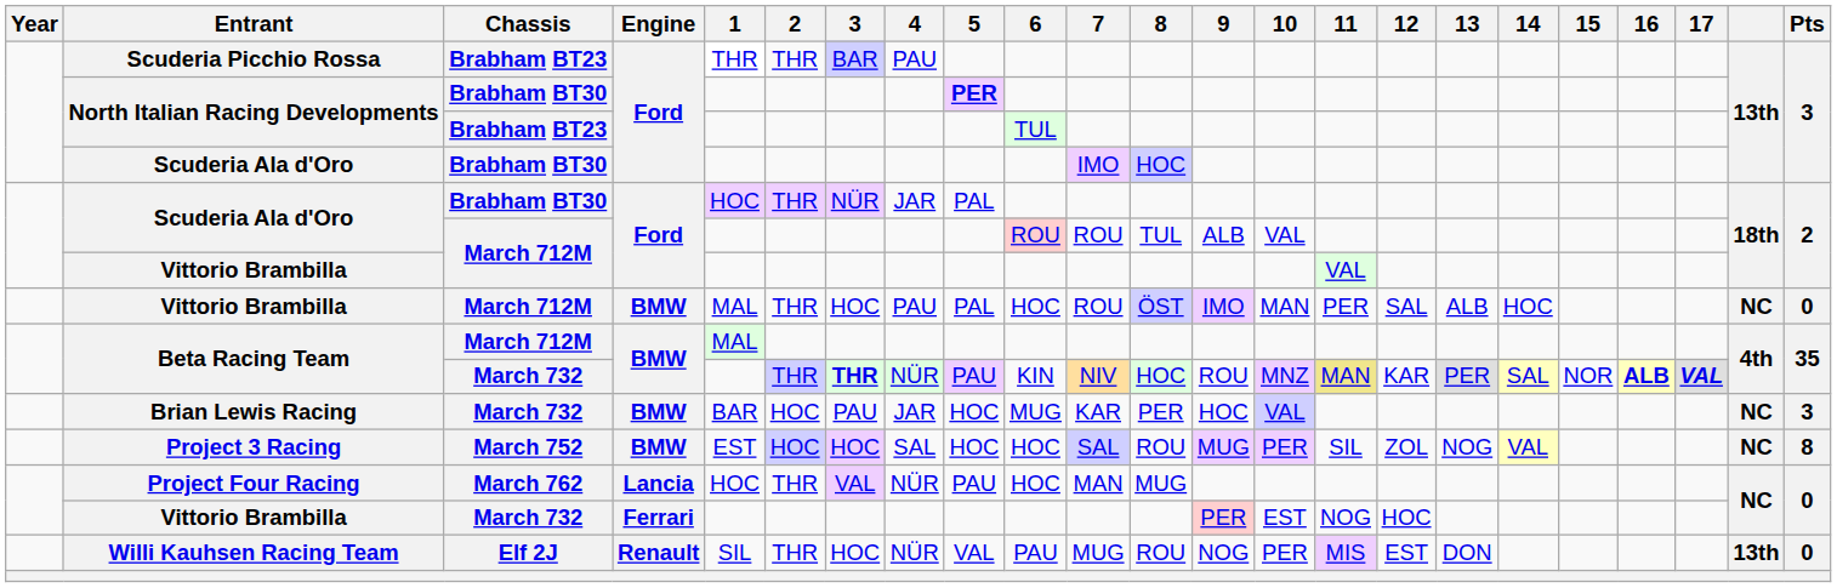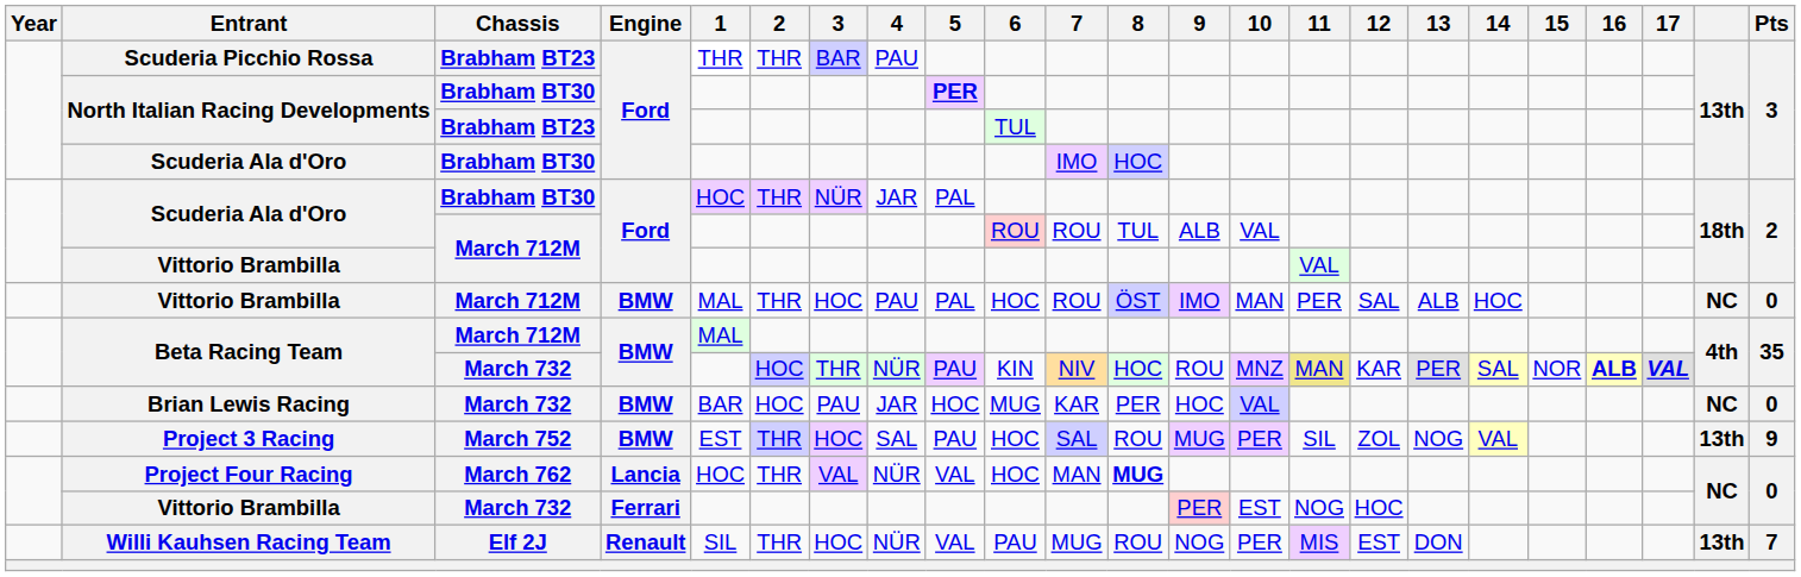 <table class="wikitable" style="text-align:center; font-size:90%">
 <tr>
 <th>Year</th>
 <th>Entrant</th>
 <th>Chassis</th>
 <th>Engine</th>
 <th>1</th>
 <th>2</th>
 <th>3</th>
 <th>4</th>
 <th>5</th>
 <th>6</th>
 <th>7</th>
 <th>8</th>
 <th>9</th>
 <th>10</th>
 <th>11</th>
 <th>12</th>
 <th>13</th>
 <th>14</th>
 <th>15</th>
 <th>16</th>
 <th>17</th>
 <th></th>
 <th>Pts</th>
 </tr>
 <tr>
 <td rowspan=4></td>
 <th>Scuderia Picchio Rossa</th>
 <th><a href='#'>Brabham</a> <a href='#'>BT23</a></th>
 <th rowspan=4><a href='#'>Ford</a></th>
 <td style="background:#FFFFFF;"><a href='#'>THR</a><br></td>
 <td><a href='#'>THR</a></td>
 <td style="background:#CFCFFF;"><a href='#'>BAR</a><br></td>
 <td><a href='#'>PAU</a></td>
 <td></td>
 <td></td>
 <td></td>
 <td></td>
 <td></td>
 <td></td>
 <td></td>
 <td></td>
 <td></td>
 <td></td>
 <td></td>
 <td></td>
 <td></td>
 <th rowspan=4>13th</th>
 <th rowspan=4>3</th>
 </tr>
 <tr>
 <th rowspan=2>North Italian Racing Developments</th>
 <th><a href='#'>Brabham</a> <a href='#'>BT30</a></th>
 <td></td>
 <td></td>
 <td></td>
 <td></td>
 <td style="background:#EFCFFF;"><strong><a href='#'>PER</a><br></strong></td>
 <td></td>
 <td></td>
 <td></td>
 <td></td>
 <td></td>
 <td></td>
 <td></td>
 <td></td>
 <td></td>
 <td></td>
 <td></td>
 <td></td>
 </tr>
 <tr>
 <th><a href='#'>Brabham</a> <a href='#'>BT23</a></th>
 <td></td>
 <td></td>
 <td></td>
 <td></td>
 <td></td>
 <td style="background:#DFFFDF;"><a href='#'>TUL</a><br><small></small></td>
 <td></td>
 <td></td>
 <td></td>
 <td></td>
 <td></td>
 <td></td>
 <td></td>
 <td></td>
 <td></td>
 <td></td>
 <td></td>
 </tr>
 <tr>
 <th>Scuderia Ala d'Oro</th>
 <th><a href='#'>Brabham</a> <a href='#'>BT30</a></th>
 <td></td>
 <td></td>
 <td></td>
 <td></td>
 <td></td>
 <td></td>
 <td style="background:#EFCFFF;"><a href='#'>IMO</a><br></td>
 <td style="background:#CFCFFF;"><a href='#'>HOC</a><br></td>
 <td></td>
 <td></td>
 <td></td>
 <td></td>
 <td></td>
 <td></td>
 <td></td>
 <td></td>
 <td></td>
 </tr>
 <tr>
 <td rowspan=3></td>
 <th rowspan=2>Scuderia Ala d'Oro</th>
 <th><a href='#'>Brabham</a> <a href='#'>BT30</a></th>
 <th rowspan=3><a href='#'>Ford</a></th>
 <td style="background:#EFCFFF;"><a href='#'>HOC</a><br></td>
 <td style="background:#EFCFFF;"><a href='#'>THR</a><br></td>
 <td style="background:#EFCFFF;"><a href='#'>NÜR</a><br></td>
 <td><a href='#'>JAR</a></td>
 <td><a href='#'>PAL</a></td>
 <td></td>
 <td></td>
 <td></td>
 <td></td>
 <td></td>
 <td></td>
 <td></td>
 <td></td>
 <td></td>
 <td></td>
 <td></td>
 <td></td>
 <th rowspan=3>18th</th>
 <th rowspan=3>2</th>
 </tr>
 <tr>
 <th rowspan=2><a href='#'>March 712M</a></th>
 <td></td>
 <td></td>
 <td></td>
 <td></td>
 <td></td>
 <td style="background:#FFCFCF;"><a href='#'>ROU</a><br><small></small></td>
 <td><a href='#'>ROU</a></td>
 <td><a href='#'>TUL</a></td>
 <td><a href='#'>ALB</a></td>
 <td><a href='#'>VAL</a></td>
 <td></td>
 <td></td>
 <td></td>
 <td></td>
 <td></td>
 <td></td>
 <td></td>
 </tr>
 <tr>
 <th>Vittorio Brambilla</th>
 <td></td>
 <td></td>
 <td></td>
 <td></td>
 <td></td>
 <td></td>
 <td></td>
 <td></td>
 <td></td>
 <td></td>
 <td style="background:#DFFFDF;"><a href='#'>VAL</a><br></td>
 <td></td>
 <td></td>
 <td></td>
 <td></td>
 <td></td>
 <td></td>
 </tr>
 <tr>
 <td></td>
 <th>Vittorio Brambilla</th>
 <th><a href='#'>March 712M</a></th>
 <th><a href='#'>BMW</a></th>
 <td><a href='#'>MAL</a></td>
 <td><a href='#'>THR</a></td>
 <td><a href='#'>HOC</a></td>
 <td><a href='#'>PAU</a></td>
 <td><a href='#'>PAL</a></td>
 <td><a href='#'>HOC</a></td>
 <td><a href='#'>ROU</a></td>
 <td style="background:#CFCFFF;"><a href='#'>ÖST</a><br></td>
 <td style="background:#EFCFFF;"><a href='#'>IMO</a><br></td>
 <td><a href='#'>MAN</a></td>
 <td><a href='#'>PER</a></td>
 <td><a href='#'>SAL</a></td>
 <td><a href='#'>ALB</a></td>
 <td><a href='#'>HOC</a></td>
 <td></td>
 <td></td>
 <td></td>
 <th>NC</th>
 <th>0</th>
 </tr>
 <tr>
 <td rowspan=2></td>
 <th rowspan=2>Beta Racing Team</th>
 <th><a href='#'>March 712M</a></th>
 <th rowspan=2><a href='#'>BMW</a></th>
 <td style="background:#DFFFDF;"><a href='#'>MAL</a><br><small></small></td>
 <td></td>
 <td></td>
 <td></td>
 <td></td>
 <td></td>
 <td></td>
 <td></td>
 <td></td>
 <td></td>
 <td></td>
 <td></td>
 <td></td>
 <td></td>
 <td></td>
 <td></td>
 <td></td>
 <th rowspan=2>4th</th>
 <th rowspan=2>35</th>
 </tr>
 <tr>
 <th><a href='#'>March 732</a></th>
 <td></td>
-<td style="background:#CFCFFF;"><a href='#'>THR</a><br></td>
-<td style="background:#DFFFDF;"><strong><a href='#'>THR</a><br><small></small></strong></td>
+<td style="background:#CFCFFF;"><a href='#'>HOC</a><br></td>
+<td style="background:#DFFFDF;"><a href='#'>THR</a><br><small></small></td>
 <td style="background:#DFFFDF;"><a href='#'>NÜR</a><br><small></small></td>
 <td style="background:#EFCFFF;"><a href='#'>PAU</a><br></td>
 <td><a href='#'>KIN</a></td>
 <td style="background:#FFDF9F;"><a href='#'>NIV</a><br></td>
 <td style="background:#DFFFDF;"><a href='#'>HOC</a><br></td>
 <td><a href='#'>ROU</a></td>
 <td style="background:#EFCFFF;"><a href='#'>MNZ</a><br></td>
 <td style="background: khaki;"><a href='#'>MAN</a></td>
 <td><a href='#'>KAR</a></td>
 <td style="background:#DFDFDF;"><a href='#'>PER</a><br></td>
 <td style="background:#FFFFBF;"><a href='#'>SAL</a><br></td>
 <td><a href='#'>NOR</a></td>
 <td style="background:#FFFFBF;"><strong><a href='#'>ALB</a></strong><br></td>
 <td style="background:#DFDFDF;"><strong><em><a href='#'>VAL</a></em></strong><br></td>
 </tr>
 <tr>
 <td></td>
 <th>Brian Lewis Racing</th>
 <th><a href='#'>March 732</a></th>
 <th><a href='#'>BMW</a></th>
 <td><a href='#'>BAR</a></td>
 <td><a href='#'>HOC</a></td>
 <td><a href='#'>PAU</a></td>
 <td><a href='#'>JAR</a></td>
 <td><a href='#'>HOC</a></td>
 <td><a href='#'>MUG</a></td>
 <td><a href='#'>KAR</a></td>
 <td><a href='#'>PER</a></td>
 <td><a href='#'>HOC</a></td>
 <td style="background:#CFCFFF;"><a href='#'>VAL</a><br></td>
 <td></td>
 <td></td>
 <td></td>
 <td></td>
 <td></td>
 <td></td>
 <td></td>
 <th>NC</th>
-<th>3</th>
+<th>0</th>
 </tr>
 <tr>
 <td></td>
 <th><a href='#'>Project 3 Racing</a></th>
 <th><a href='#'>March 752</a></th>
 <th><a href='#'>BMW</a></th>
 <td><a href='#'>EST</a></td>
-<td style="background:#CFCFFF;"><a href='#'>HOC</a><br></td>
+<td style="background:#CFCFFF;"><a href='#'>THR</a><br></td>
 <td style="background:#EFCFFF;"><a href='#'>HOC</a><br></td>
 <td><a href='#'>SAL</a></td>
-<td><a href='#'>HOC</a></td>
+<td><a href='#'>PAU</a></td>
 <td><a href='#'>HOC</a></td>
 <td style="background:#CFCFFF;"><a href='#'>SAL</a><br></td>
 <td><a href='#'>ROU</a></td>
 <td style="background:#EFCFFF;"><a href='#'>MUG</a><br></td>
 <td style="background:#EFCFFF;"><a href='#'>PER</a><br></td>
 <td><a href='#'>SIL</a></td>
 <td><a href='#'>ZOL</a></td>
 <td><a href='#'>NOG</a></td>
 <td style="background:#FFFFBF;"><a href='#'>VAL</a><br></td>
 <td></td>
 <td></td>
 <td></td>
-<th>NC</th>
-<th>8</th>
+<th>13th</th>
+<th>9</th>
 </tr>
 <tr>
 <td rowspan=2></td>
 <th><a href='#'>Project Four Racing</a></th>
 <th><a href='#'>March 762</a></th>
 <th><a href='#'>Lancia</a></th>
 <td><a href='#'>HOC</a></td>
 <td><a href='#'>THR</a></td>
 <td style="background:#EFCFFF;"><a href='#'>VAL</a><br></td>
 <td><a href='#'>NÜR</a></td>
-<td><a href='#'>PAU</a></td>
+<td><a href='#'>VAL</a></td>
 <td><a href='#'>HOC</a></td>
 <td><a href='#'>MAN</a></td>
-<td><a href='#'>MUG</a></td>
+<td><strong><a href='#'>MUG</a></strong></td>
 <td></td>
 <td></td>
 <td></td>
 <td></td>
 <td></td>
 <td></td>
 <td></td>
 <td></td>
 <td></td>
 <th rowspan=2>NC</th>
 <th rowspan=2>0</th>
 </tr>
 <tr>
 <th>Vittorio Brambilla</th>
 <th><a href='#'>March 732</a></th>
 <th><a href='#'>Ferrari</a></th>
 <td></td>
 <td></td>
 <td></td>
 <td></td>
 <td></td>
 <td></td>
 <td></td>
 <td></td>
 <td style="background:#FFCFCF;"><a href='#'>PER</a><br></td>
 <td><a href='#'>EST</a></td>
 <td><a href='#'>NOG</a></td>
 <td><a href='#'>HOC</a></td>
 <td></td>
 <td></td>
 <td></td>
 <td></td>
 <td></td>
 </tr>
 <tr>
 <td></td>
 <th><a href='#'>Willi Kauhsen Racing Team</a></th>
 <th><a href='#'>Elf 2J</a></th>
 <th><a href='#'>Renault</a></th>
 <td><a href='#'>SIL</a></td>
 <td><a href='#'>THR</a></td>
 <td><a href='#'>HOC</a></td>
 <td><a href='#'>NÜR</a></td>
 <td><a href='#'>VAL</a></td>
 <td><a href='#'>PAU</a></td>
 <td><a href='#'>MUG</a></td>
 <td><a href='#'>ROU</a></td>
 <td><a href='#'>NOG</a></td>
 <td><a href='#'>PER</a></td>
 <td style="background:#EFCFFF;"><a href='#'>MIS</a><br></td>
 <td><a href='#'>EST</a></td>
 <td><a href='#'>DON</a></td>
 <td></td>
 <td></td>
 <td></td>
 <td></td>
 <th>13th</th>
-<th>0</th>
+<th>7</th>
 </tr>
 <tr>
 <th colspan="23"></th>
 </tr>
 </table>
